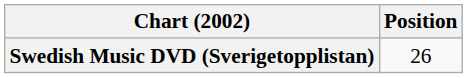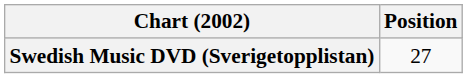 <table class="wikitable plainrowheaders" style="text-align:center">
 <tr>
 <th scope="col">Chart (2002)</th>
 <th scope="col">Position</th>
 </tr>
 <tr>
 <th scope="row">Swedish Music DVD (Sverigetopplistan)</th>
-<td>26</td>
+<td>27</td>
 </tr>
 </table>
